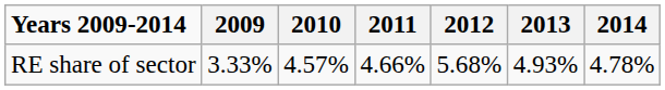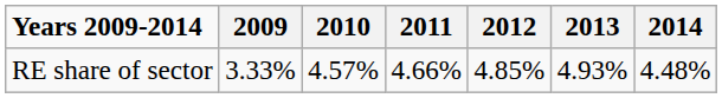 <table class="wikitable">
 <tr>
 <td><strong>Years 2009-2014</strong></td>
 <th>2009</th>
 <th>2010</th>
 <th>2011</th>
 <th>2012</th>
 <th>2013</th>
 <th>2014</th>
 </tr>
 <tr>
 <td>RE share of sector</td>
 <td>3.33%</td>
 <td>4.57%</td>
 <td>4.66%</td>
-<td>5.68%</td>
+<td>4.85%</td>
 <td>4.93%</td>
-<td>4.78%</td>
+<td>4.48%</td>
 </tr>
 </table>
